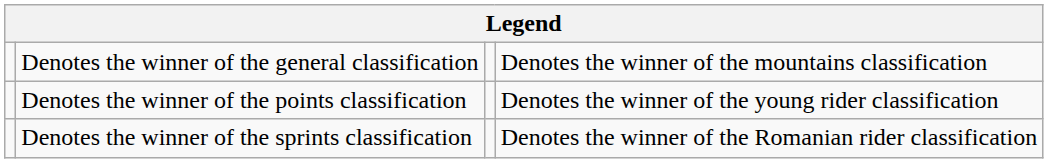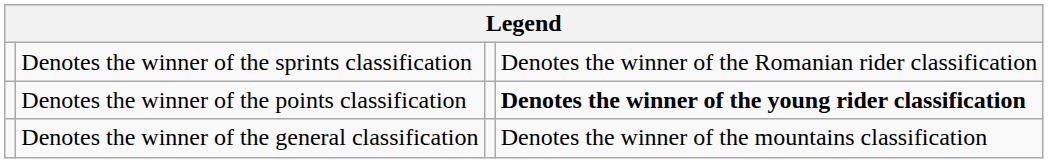 <table class="wikitable">
 <tr>
 <th colspan="4">Legend</th>
+</tr>
+<tr>
+<td></td>
+<td>Denotes the winner of the sprints classification</td>
+<td></td>
+<td>Denotes the winner of the Romanian rider classification</td>
+</tr>
+<tr>
+<td></td>
+<td>Denotes the winner of the points classification</td>
+<td></td>
+<td><strong>Denotes the winner of the young rider classification</strong></td>
 </tr>
 <tr>
 <td></td>
 <td>Denotes the winner of the general classification</td>
 <td></td>
 <td>Denotes the winner of the mountains classification</td>
 </tr>
-<tr>
-<td></td>
-<td>Denotes the winner of the points classification</td>
-<td></td>
-<td>Denotes the winner of the young rider classification</td>
-</tr>
-<tr>
-<td></td>
-<td>Denotes the winner of the sprints classification</td>
-<td></td>
-<td>Denotes the winner of the Romanian rider classification</td>
-</tr>
 </table>
